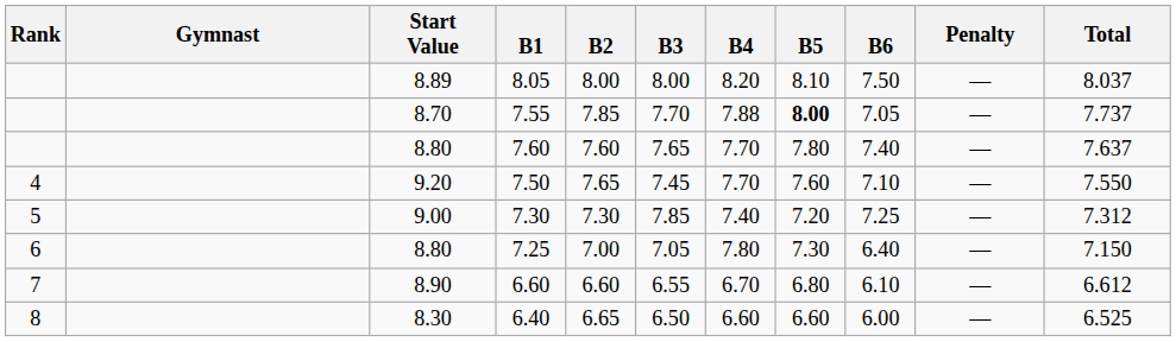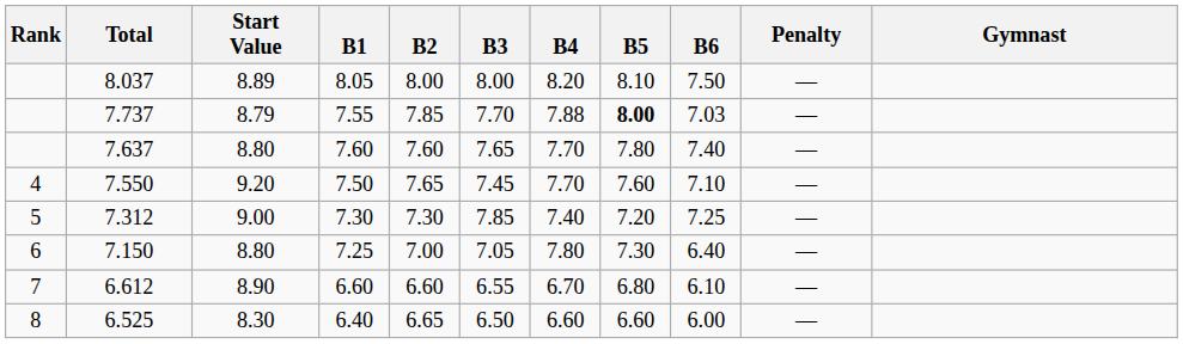 <table class="wikitable" style="text-align:center">
 <tr>
 <th>Rank</th>
-<th width=250>Gymnast</th>
+<th style="width:6em">Total</th>
 <th style="width:6em">Start<br>Value</th>
 <th style="vertical-align:bottom; width:3em">B1</th>
 <th style="vertical-align:bottom; width:3em">B2</th>
 <th style="vertical-align:bottom; width:3em">B3</th>
 <th style="vertical-align:bottom; width:3em">B4</th>
 <th style="vertical-align:bottom; width:3em">B5</th>
 <th style="vertical-align:bottom; width:3em">B6</th>
 <th style="width:6em">Penalty</th>
-<th style="width:6em">Total</th>
+<th width=250>Gymnast</th>
 </tr>
 <tr>
 <td></td>
-<td align=left></td>
+<td>8.037</td>
 <td>8.89</td>
 <td>8.05</td>
 <td>8.00</td>
 <td>8.00</td>
 <td>8.20</td>
 <td>8.10</td>
 <td>7.50</td>
 <td>—</td>
-<td>8.037</td>
+<td align=left></td>
 </tr>
 <tr>
 <td></td>
-<td align=left></td>
-<td>8.70</td>
+<td>7.737</td>
+<td>8.79</td>
 <td>7.55</td>
 <td>7.85</td>
 <td>7.70</td>
 <td>7.88</td>
 <td><strong>8.00</strong></td>
-<td>7.05</td>
+<td>7.03</td>
 <td>—</td>
-<td>7.737</td>
+<td align=left></td>
 </tr>
 <tr>
 <td></td>
-<td align=left></td>
+<td>7.637</td>
 <td>8.80</td>
 <td>7.60</td>
 <td>7.60</td>
 <td>7.65</td>
 <td>7.70</td>
 <td>7.80</td>
 <td>7.40</td>
 <td>—</td>
-<td>7.637</td>
+<td align=left></td>
 </tr>
 <tr>
 <td>4</td>
-<td align=left></td>
+<td>7.550</td>
 <td>9.20</td>
 <td>7.50</td>
 <td>7.65</td>
 <td>7.45</td>
 <td>7.70</td>
 <td>7.60</td>
 <td>7.10</td>
 <td>—</td>
-<td>7.550</td>
+<td align=left></td>
 </tr>
 <tr>
 <td>5</td>
-<td align=left></td>
+<td>7.312</td>
 <td>9.00</td>
 <td>7.30</td>
 <td>7.30</td>
 <td>7.85</td>
 <td>7.40</td>
 <td>7.20</td>
 <td>7.25</td>
 <td>—</td>
-<td>7.312</td>
+<td align=left></td>
 </tr>
 <tr>
 <td>6</td>
-<td align=left></td>
+<td>7.150</td>
 <td>8.80</td>
 <td>7.25</td>
 <td>7.00</td>
 <td>7.05</td>
 <td>7.80</td>
 <td>7.30</td>
 <td>6.40</td>
 <td>—</td>
-<td>7.150</td>
+<td align=left></td>
 </tr>
 <tr>
 <td>7</td>
-<td align=left></td>
+<td>6.612</td>
 <td>8.90</td>
 <td>6.60</td>
 <td>6.60</td>
 <td>6.55</td>
 <td>6.70</td>
 <td>6.80</td>
 <td>6.10</td>
 <td>—</td>
-<td>6.612</td>
+<td align=left></td>
 </tr>
 <tr>
 <td>8</td>
-<td align=left></td>
+<td>6.525</td>
 <td>8.30</td>
 <td>6.40</td>
 <td>6.65</td>
 <td>6.50</td>
 <td>6.60</td>
 <td>6.60</td>
 <td>6.00</td>
 <td>—</td>
-<td>6.525</td>
+<td align=left></td>
 </tr>
 </table>
